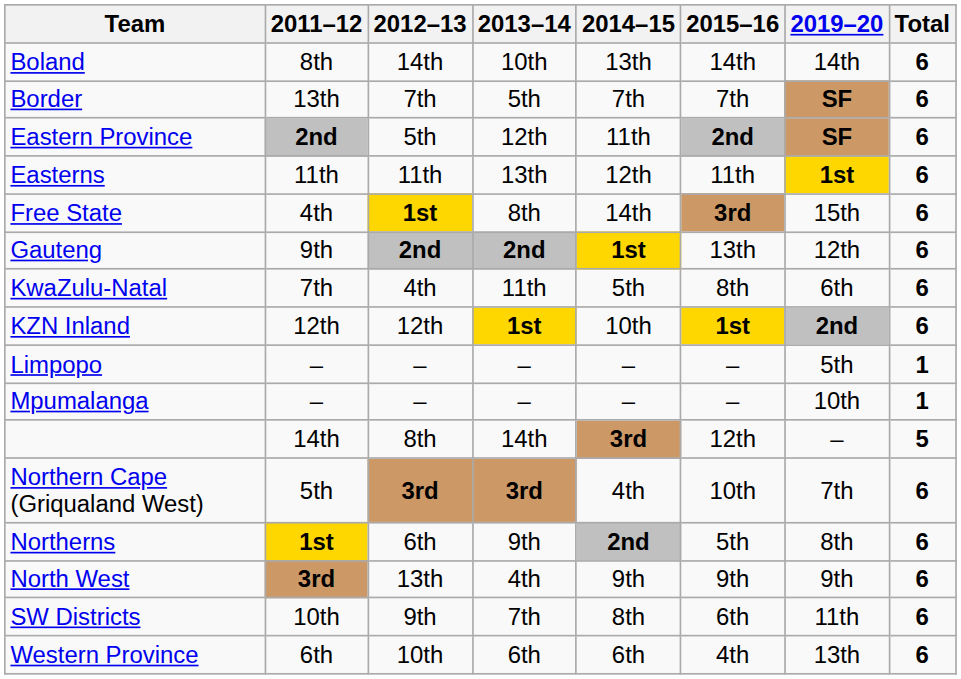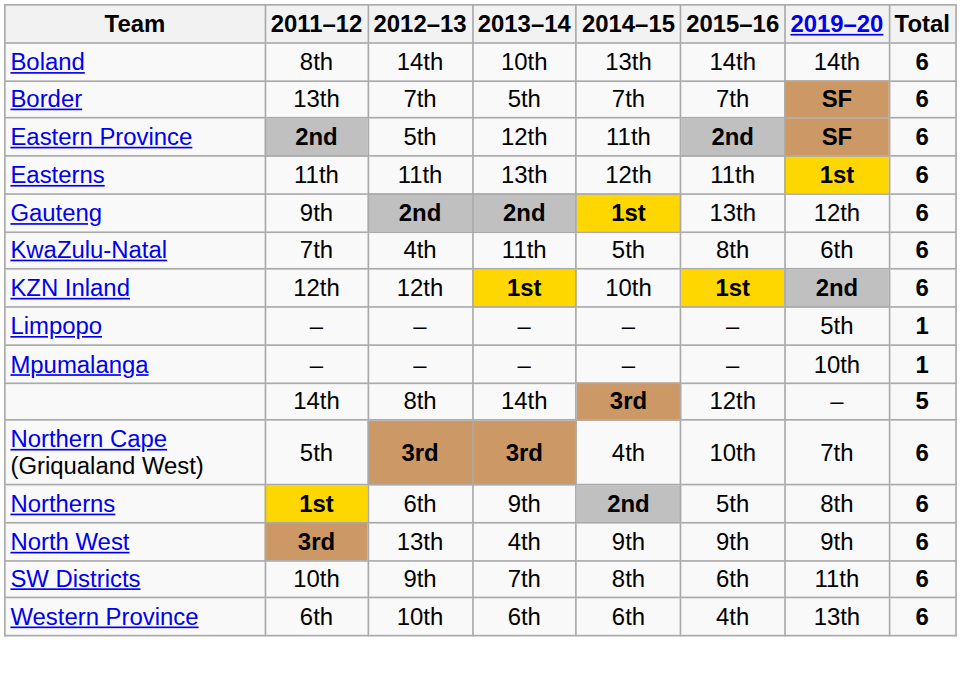 <table class="wikitable" style="text-align:center; font-size:90%">
 <tr>
 <th width=150>Team</th>
 <th>2011–12</th>
 <th>2012–13</th>
 <th>2013–14</th>
 <th>2014–15</th>
 <th>2015–16</th>
 <th><a href='#'>2019–20</a></th>
 <th>Total</th>
 </tr>
 <tr>
 <td align=left><a href='#'>Boland</a></td>
 <td>8th</td>
 <td>14th</td>
 <td>10th</td>
 <td>13th</td>
 <td>14th</td>
 <td>14th</td>
 <td><strong>6</strong></td>
 </tr>
 <tr>
 <td align=left><a href='#'>Border</a></td>
 <td>13th</td>
 <td>7th</td>
 <td>5th</td>
 <td>7th</td>
 <td>7th</td>
 <td bgcolor=#cc9966><strong>SF</strong></td>
 <td><strong>6</strong></td>
 </tr>
 <tr>
 <td align=left><a href='#'>Eastern Province</a></td>
 <td bgcolor=Silver><strong>2nd</strong></td>
 <td>5th</td>
 <td>12th</td>
 <td>11th</td>
 <td bgcolor=Silver><strong>2nd</strong></td>
 <td bgcolor=#cc9966><strong>SF</strong></td>
 <td><strong>6</strong></td>
 </tr>
 <tr>
 <td align=left><a href='#'>Easterns</a></td>
 <td>11th</td>
 <td>11th</td>
 <td>13th</td>
 <td>12th</td>
 <td>11th</td>
 <td bgcolor=Gold><strong>1st</strong></td>
-<td><strong>6</strong></td>
-</tr>
-<tr>
-<td align=left><a href='#'>Free State</a></td>
-<td>4th</td>
-<td bgcolor=Gold><strong>1st</strong></td>
-<td>8th</td>
-<td>14th</td>
-<td bgcolor=#cc9966><strong>3rd</strong></td>
-<td>15th</td>
 <td><strong>6</strong></td>
 </tr>
 <tr>
 <td align=left><a href='#'>Gauteng</a></td>
 <td>9th</td>
 <td bgcolor=Silver><strong>2nd</strong></td>
 <td bgcolor=Silver><strong>2nd</strong></td>
 <td bgcolor=Gold><strong>1st</strong></td>
 <td>13th</td>
 <td>12th</td>
 <td><strong>6</strong></td>
 </tr>
 <tr>
 <td align=left><a href='#'>KwaZulu-Natal</a></td>
 <td>7th</td>
 <td>4th</td>
 <td>11th</td>
 <td>5th</td>
 <td>8th</td>
 <td>6th</td>
 <td><strong>6</strong></td>
 </tr>
 <tr>
 <td align=left><a href='#'>KZN Inland</a></td>
 <td>12th</td>
 <td>12th</td>
 <td bgcolor=Gold><strong>1st</strong></td>
 <td>10th</td>
 <td bgcolor=Gold><strong>1st</strong></td>
 <td bgcolor=Silver><strong>2nd</strong></td>
 <td><strong>6</strong></td>
 </tr>
 <tr>
 <td align=left><a href='#'>Limpopo</a></td>
 <td>–</td>
 <td>–</td>
 <td>–</td>
 <td>–</td>
 <td>–</td>
 <td>5th</td>
 <td><strong>1</strong></td>
 </tr>
 <tr>
 <td align=left><a href='#'>Mpumalanga</a></td>
 <td>–</td>
 <td>–</td>
 <td>–</td>
 <td>–</td>
 <td>–</td>
 <td>10th</td>
 <td><strong>1</strong></td>
 </tr>
 <tr>
 <td align=left></td>
 <td>14th</td>
 <td>8th</td>
 <td>14th</td>
 <td bgcolor=#cc9966><strong>3rd</strong></td>
 <td>12th</td>
 <td>–</td>
 <td><strong>5</strong></td>
 </tr>
 <tr>
 <td align=left><a href='#'>Northern Cape</a><br>(Griqualand West)</td>
 <td>5th</td>
 <td bgcolor=#cc9966><strong>3rd</strong></td>
 <td bgcolor=#cc9966><strong>3rd</strong></td>
 <td>4th</td>
 <td>10th</td>
 <td>7th</td>
 <td><strong>6</strong></td>
 </tr>
 <tr>
 <td align=left><a href='#'>Northerns</a></td>
 <td bgcolor=Gold><strong>1st</strong></td>
 <td>6th</td>
 <td>9th</td>
 <td bgcolor=Silver><strong>2nd</strong></td>
 <td>5th</td>
 <td>8th</td>
 <td><strong>6</strong></td>
 </tr>
 <tr>
 <td align=left><a href='#'>North West</a></td>
 <td bgcolor=#cc9966><strong>3rd</strong></td>
 <td>13th</td>
 <td>4th</td>
 <td>9th</td>
 <td>9th</td>
 <td>9th</td>
 <td><strong>6</strong></td>
 </tr>
 <tr>
 <td align=left><a href='#'>SW Districts</a></td>
 <td>10th</td>
 <td>9th</td>
 <td>7th</td>
 <td>8th</td>
 <td>6th</td>
 <td>11th</td>
 <td><strong>6</strong></td>
 </tr>
 <tr>
 <td align=left><a href='#'>Western Province</a></td>
 <td>6th</td>
 <td>10th</td>
 <td>6th</td>
 <td>6th</td>
 <td>4th</td>
 <td>13th</td>
 <td><strong>6</strong></td>
 </tr>
 </table>
